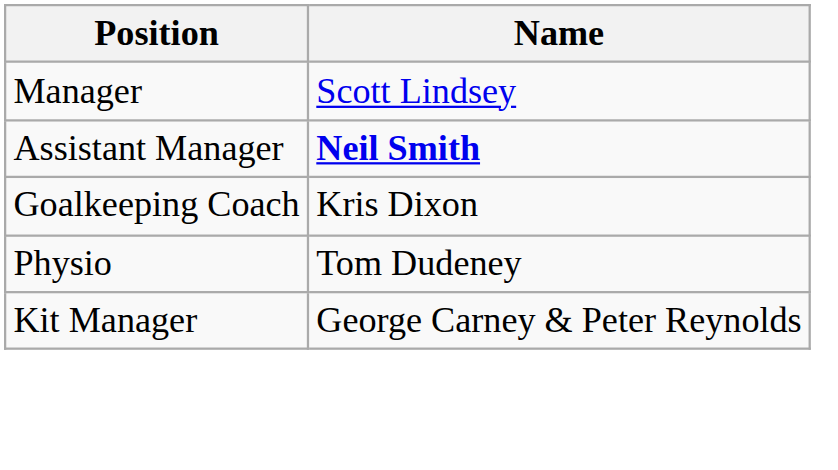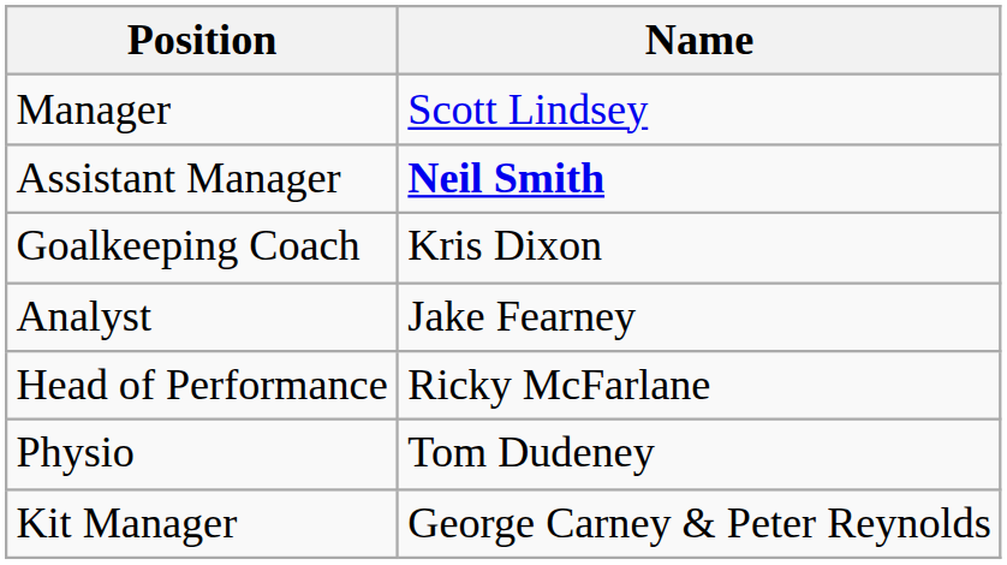 <table class="wikitable">
 <tr>
 <th>Position</th>
 <th>Name</th>
 </tr>
 <tr>
 <td>Manager</td>
 <td> <a href='#'>Scott Lindsey</a></td>
 </tr>
 <tr>
 <td>Assistant Manager</td>
 <td><strong> <a href='#'>Neil Smith</a></strong></td>
 </tr>
 <tr>
 <td>Goalkeeping Coach</td>
 <td> Kris Dixon</td>
 </tr>
 <tr>
+<td>Analyst</td>
+<td> Jake Fearney</td>
+</tr>
+<tr>
+<td>Head of Performance</td>
+<td> Ricky McFarlane</td>
+</tr>
+<tr>
 <td>Physio</td>
 <td> Tom Dudeney</td>
 </tr>
 <tr>
 <td>Kit Manager</td>
 <td> George Carney & Peter Reynolds</td>
 </tr>
 </table>
